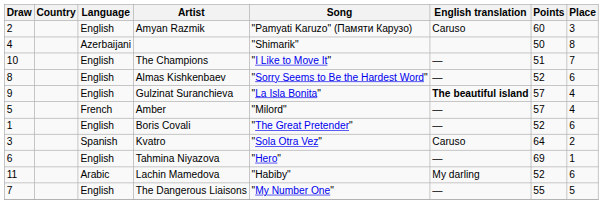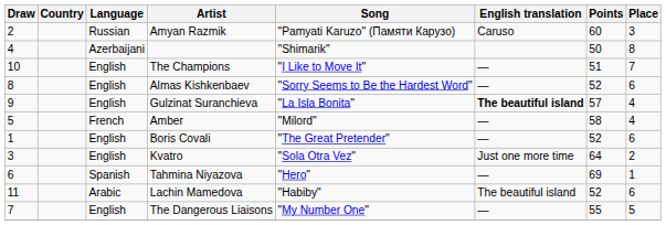 <table class="sortable wikitable">
 <tr>
 <th>Draw</th>
 <th>Country</th>
 <th>Language</th>
 <th>Artist</th>
 <th>Song</th>
 <th>English translation</th>
 <th>Points</th>
 <th>Place</th>
 </tr>
 <tr>
 <td>2</td>
 <td></td>
-<td>English</td>
+<td>Russian</td>
 <td>Amyan Razmik</td>
 <td>"Pamyati Karuzo" (Памяти Карузо)</td>
 <td>Caruso</td>
 <td>60</td>
 <td>3</td>
 </tr>
 <tr>
 <td>4</td>
 <td></td>
 <td>Azerbaijani</td>
 <td></td>
 <td>"Shimarik"</td>
 <td></td>
 <td>50</td>
 <td>8</td>
 </tr>
 <tr>
 <td>10</td>
 <td></td>
 <td>English</td>
 <td>The Champions</td>
 <td>"<a href='#'>I Like to Move It</a>"</td>
 <td>—</td>
 <td>51</td>
 <td>7</td>
 </tr>
 <tr>
 <td>8</td>
 <td></td>
 <td>English</td>
 <td>Almas Kishkenbaev</td>
 <td>"<a href='#'>Sorry Seems to Be the Hardest Word</a>"</td>
 <td>—</td>
 <td>52</td>
 <td>6</td>
 </tr>
 <tr>
 <td>9</td>
 <td></td>
 <td>English</td>
 <td>Gulzinat Suranchieva</td>
 <td>"<a href='#'>La Isla Bonita</a>"</td>
 <td><strong>The beautiful island</strong></td>
 <td>57</td>
 <td>4</td>
 </tr>
 <tr>
 <td>5</td>
 <td></td>
 <td>French</td>
 <td>Amber</td>
 <td>"Milord"</td>
 <td>—</td>
-<td>57</td>
+<td>58</td>
 <td>4</td>
 </tr>
 <tr>
 <td>1</td>
 <td></td>
 <td>English</td>
 <td>Boris Covali</td>
 <td>"<a href='#'>The Great Pretender</a>"</td>
 <td>—</td>
 <td>52</td>
 <td>6</td>
 </tr>
 <tr>
 <td>3</td>
 <td></td>
-<td>Spanish</td>
+<td>English</td>
 <td>Kvatro</td>
 <td>"<a href='#'>Sola Otra Vez</a>"</td>
-<td>Caruso</td>
+<td>Just one more time</td>
 <td>64</td>
 <td>2</td>
 </tr>
 <tr>
 <td>6</td>
 <td></td>
-<td>English</td>
+<td>Spanish</td>
 <td>Tahmina Niyazova</td>
 <td>"<a href='#'>Hero</a>"</td>
 <td>—</td>
 <td>69</td>
 <td>1</td>
 </tr>
 <tr>
 <td>11</td>
 <td></td>
 <td>Arabic</td>
 <td>Lachin Mamedova</td>
 <td>"Habiby"</td>
-<td>My darling</td>
+<td>The beautiful island</td>
 <td>52</td>
 <td>6</td>
 </tr>
 <tr>
 <td>7</td>
 <td></td>
 <td>English</td>
 <td>The Dangerous Liaisons</td>
 <td>"<a href='#'>My Number One</a>"</td>
 <td>—</td>
 <td>55</td>
 <td>5</td>
 </tr>
 <tr>
 </tr>
 </table>
